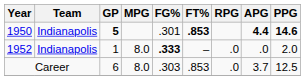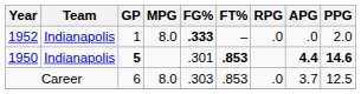 <table class="wikitable sortable" style="font-size:95%; text-align:right;">
 <tr>
 <th>Year</th>
 <th>Team</th>
 <th>GP</th>
 <th>MPG</th>
 <th>FG%</th>
 <th>FT%</th>
 <th>RPG</th>
 <th>APG</th>
 <th>PPG</th>
 </tr>
 <tr>
+<td style="text-align:left;"><a href='#'>1952</a></td>
+<td style="text-align:left;"><a href='#'>Indianapolis</a></td>
+<td>1</td>
+<td>8.0</td>
+<td><strong>.333</strong></td>
+<td>–</td>
+<td>.0</td>
+<td>.0</td>
+<td>2.0</td>
+</tr>
+<tr>
 <td style="text-align:left;"><a href='#'>1950</a></td>
 <td style="text-align:left;"><a href='#'>Indianapolis</a></td>
 <td><strong>5</strong></td>
 <td></td>
 <td>.301</td>
 <td><strong>.853</strong></td>
 <td></td>
 <td><strong>4.4</strong></td>
 <td><strong>14.6</strong></td>
-</tr>
-<tr>
-<td style="text-align:left;"><a href='#'>1952</a></td>
-<td style="text-align:left;"><a href='#'>Indianapolis</a></td>
-<td>1</td>
-<td>8.0</td>
-<td><strong>.333</strong></td>
-<td>–</td>
-<td>.0</td>
-<td>.0</td>
-<td>2.0</td>
 </tr>
 <tr class="sortbottom">
 <td style="text-align:center;" colspan="2">Career</td>
 <td>6</td>
 <td>8.0</td>
 <td>.303</td>
 <td>.853</td>
 <td>.0</td>
 <td>3.7</td>
 <td>12.5</td>
 </tr>
 <tr>
 </tr>
 </table>
